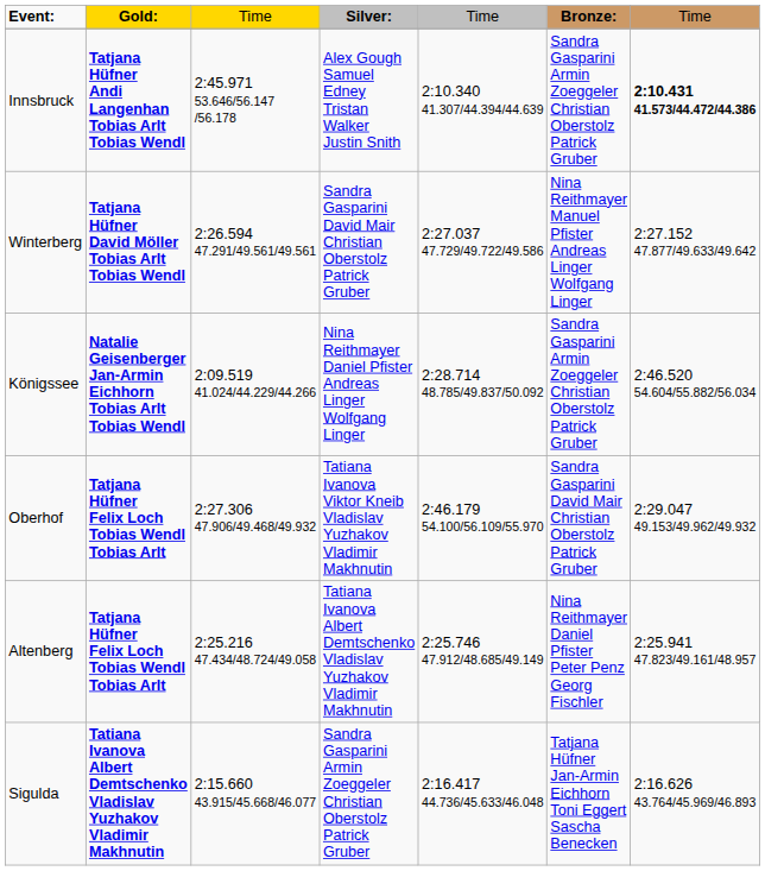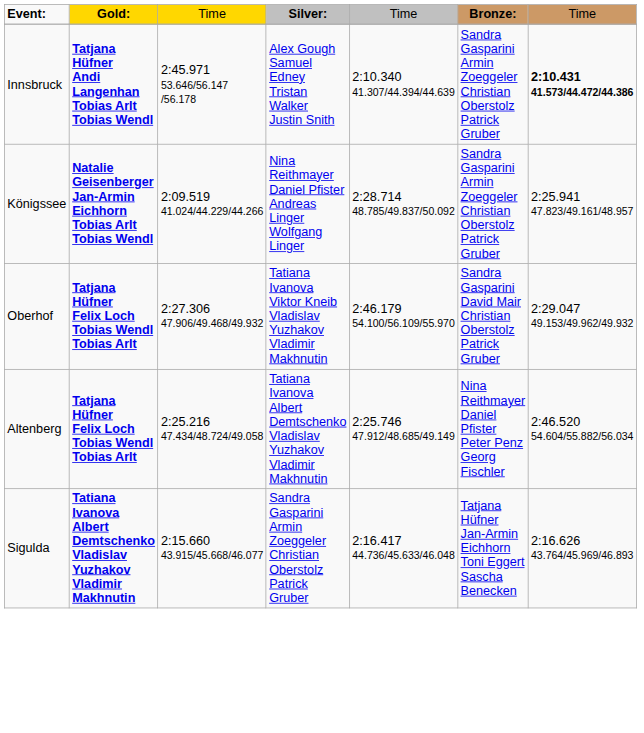 <table class="wikitable" width=85%>
 <tr>
 <td><strong>Event:</strong></td>
 <td style="text-align:center;background-color:gold;"><strong>Gold:</strong></td>
 <td style="text-align:center;background-color:gold;">Time</td>
 <td style="text-align:center;background-color:silver;"><strong>Silver:</strong></td>
 <td style="text-align:center;background-color:silver;">Time</td>
 <td style="text-align:center;background-color:#CC9966;"><strong>Bronze:</strong></td>
 <td style="text-align:center;background-color:#CC9966;">Time</td>
 </tr>
 <tr bgcolor="#cccccc">
 </tr>
 <tr>
 <td>Innsbruck</td>
 <td><strong><a href='#'>Tatjana Hüfner</a><br><a href='#'>Andi Langenhan</a><br><a href='#'>Tobias Arlt</a><br><a href='#'>Tobias Wendl</a></strong><br><small></small></td>
 <td>2:45.971<br><small>53.646/56.147 /56.178</small></td>
 <td><a href='#'>Alex Gough</a><br><a href='#'>Samuel Edney</a><br><a href='#'>Tristan Walker</a><br><a href='#'>Justin Snith</a><br><small></small></td>
 <td>2:10.340<br><small>41.307/44.394/44.639</small></td>
 <td><a href='#'>Sandra Gasparini</a><br><a href='#'>Armin Zoeggeler</a><br><a href='#'>Christian Oberstolz</a><br><a href='#'>Patrick Gruber</a><br><small></small></td>
 <td><strong>2:10.431<br><small>41.573/44.472/44.386</small></strong></td>
 </tr>
 <tr>
-<td>Winterberg</td>
-<td><strong><a href='#'>Tatjana Hüfner</a><br><a href='#'>David Möller</a><br><a href='#'>Tobias Arlt</a><br><a href='#'>Tobias Wendl</a></strong><br><small></small></td>
-<td>2:26.594 <br><small>47.291/49.561/49.561</small></td>
-<td><a href='#'>Sandra Gasparini</a><br><a href='#'>David Mair</a><br><a href='#'>Christian Oberstolz</a><br><a href='#'>Patrick Gruber</a><br><small></small></td>
-<td>2:27.037<br><small>47.729/49.722/49.586</small></td>
-<td><a href='#'>Nina Reithmayer</a><br><a href='#'>Manuel Pfister</a><br><a href='#'>Andreas Linger</a><br><a href='#'>Wolfgang Linger</a><br><small></small></td>
-<td>2:27.152<br><small>47.877/49.633/49.642</small></td>
-</tr>
-<tr>
 <td>Königssee</td>
 <td><strong><a href='#'>Natalie Geisenberger</a><br><a href='#'>Jan-Armin Eichhorn</a><br><a href='#'>Tobias Arlt</a><br><a href='#'>Tobias Wendl</a></strong><br><small></small></td>
 <td>2:09.519 <br><small>41.024/44.229/44.266</small></td>
 <td><a href='#'>Nina Reithmayer</a><br><a href='#'>Daniel Pfister</a><br><a href='#'>Andreas Linger</a><br><a href='#'>Wolfgang Linger</a><br><small></small></td>
 <td>2:28.714<br><small>48.785/49.837/50.092</small></td>
 <td><a href='#'>Sandra Gasparini</a><br><a href='#'>Armin Zoeggeler</a><br><a href='#'>Christian Oberstolz</a><br><a href='#'>Patrick Gruber</a><br><small></small></td>
-<td>2:46.520<br><small>54.604/55.882/56.034</small></td>
+<td>2:25.941 <br><small>47.823/49.161/48.957</small></td>
 </tr>
 <tr>
 <td>Oberhof</td>
 <td><strong><a href='#'>Tatjana Hüfner</a><br><a href='#'>Felix Loch</a><br><a href='#'>Tobias Wendl</a><br><a href='#'>Tobias Arlt</a></strong><br><small></small></td>
 <td>2:27.306<br><small>47.906/49.468/49.932</small></td>
 <td><a href='#'>Tatiana Ivanova</a><br><a href='#'>Viktor Kneib</a><br><a href='#'>Vladislav Yuzhakov</a><br><a href='#'>Vladimir Makhnutin</a><br><small></small></td>
 <td>2:46.179<br><small>54.100/56.109/55.970</small></td>
 <td><a href='#'>Sandra Gasparini</a><br><a href='#'>David Mair</a><br><a href='#'>Christian Oberstolz</a><br><a href='#'>Patrick Gruber</a><br><small></small></td>
 <td>2:29.047<br><small>49.153/49.962/49.932</small></td>
 </tr>
 <tr>
 <td>Altenberg</td>
 <td><strong><a href='#'>Tatjana Hüfner</a><br><a href='#'>Felix Loch</a><br><a href='#'>Tobias Wendl</a><br><a href='#'>Tobias Arlt</a></strong><br><small></small></td>
 <td>2:25.216<br><small>47.434/48.724/49.058</small></td>
 <td><a href='#'>Tatiana Ivanova</a><br><a href='#'>Albert Demtschenko</a><br><a href='#'>Vladislav Yuzhakov</a><br><a href='#'>Vladimir Makhnutin</a><br><small></small></td>
 <td>2:25.746<br><small>47.912/48.685/49.149</small></td>
 <td><a href='#'>Nina Reithmayer</a><br><a href='#'>Daniel Pfister</a><br><a href='#'>Peter Penz</a><br><a href='#'>Georg Fischler</a><br><small></small></td>
-<td>2:25.941 <br><small>47.823/49.161/48.957</small></td>
+<td>2:46.520<br><small>54.604/55.882/56.034</small></td>
 </tr>
 <tr>
 <td>Sigulda</td>
 <td><strong><a href='#'>Tatiana Ivanova</a><br><a href='#'>Albert Demtschenko</a><br><a href='#'>Vladislav Yuzhakov</a><br><a href='#'>Vladimir Makhnutin</a></strong><br><small></small></td>
 <td>2:15.660<br><small>43.915/45.668/46.077</small></td>
 <td><a href='#'>Sandra Gasparini</a><br><a href='#'>Armin Zoeggeler</a><br><a href='#'>Christian Oberstolz</a><br><a href='#'>Patrick Gruber</a><br><small></small></td>
 <td>2:16.417<br><small>44.736/45.633/46.048</small></td>
 <td><a href='#'>Tatjana Hüfner</a><br><a href='#'>Jan-Armin Eichhorn</a><br><a href='#'>Toni Eggert</a><br><a href='#'>Sascha Benecken</a><br><small></small></td>
 <td>2:16.626<br><small>43.764/45.969/46.893</small></td>
 </tr>
 </table>
